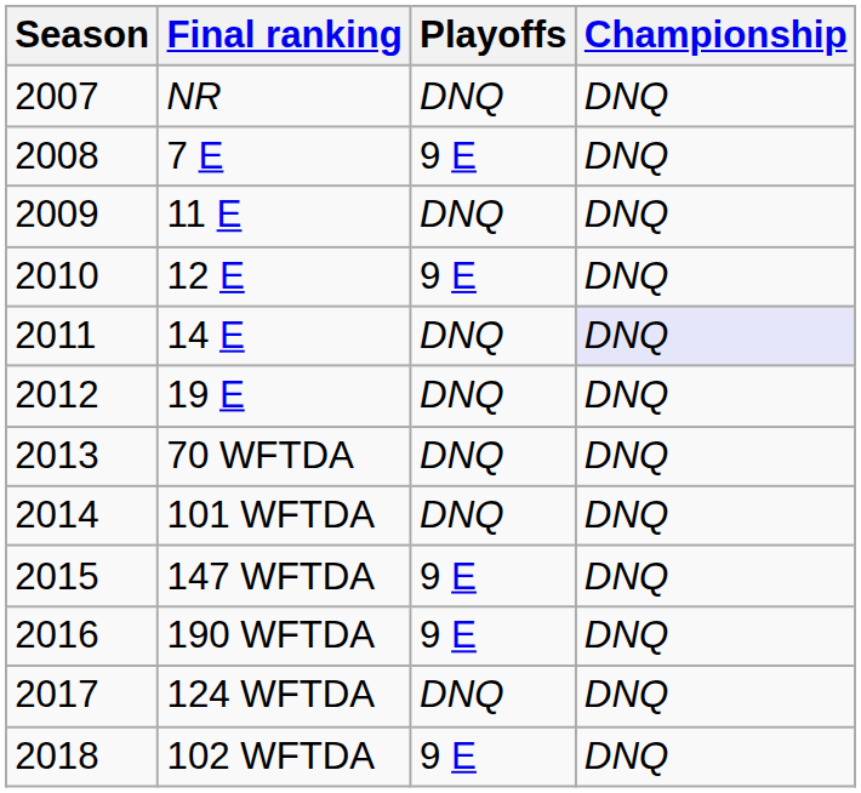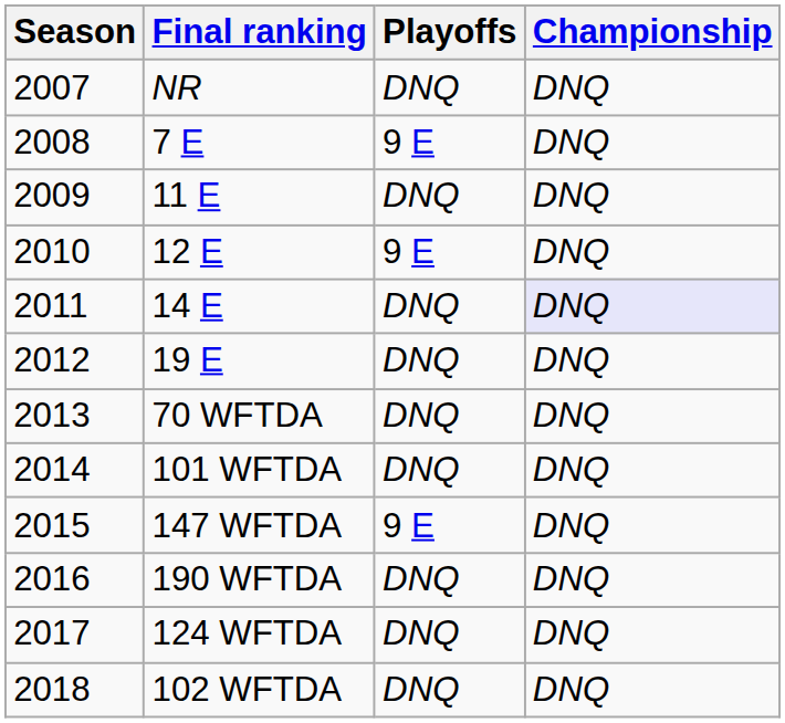 <table class="wikitable sortable">
 <tr>
 <th>Season</th>
 <th><a href='#'>Final ranking</a></th>
 <th>Playoffs</th>
 <th><a href='#'>Championship</a></th>
 </tr>
 <tr>
 <td>2007</td>
 <td><em>NR</em></td>
 <td><em>DNQ</em></td>
 <td><em>DNQ</em></td>
 </tr>
 <tr>
 <td>2008</td>
 <td>7 <a href='#'>E</a></td>
 <td>9 <a href='#'>E</a></td>
 <td><em>DNQ</em></td>
 </tr>
 <tr>
 <td>2009</td>
 <td>11 <a href='#'>E</a></td>
 <td><em>DNQ</em></td>
 <td><em>DNQ</em></td>
 </tr>
 <tr>
 <td>2010</td>
 <td>12 <a href='#'>E</a></td>
 <td>9 <a href='#'>E</a></td>
 <td><em>DNQ</em></td>
 </tr>
 <tr>
 <td>2011</td>
 <td>14 <a href='#'>E</a></td>
 <td><em>DNQ</em></td>
 <td style="background: lavender;"><em>DNQ</em></td>
 </tr>
 <tr>
 <td>2012</td>
 <td>19 <a href='#'>E</a></td>
 <td><em>DNQ</em></td>
 <td><em>DNQ</em></td>
 </tr>
 <tr>
 <td>2013</td>
 <td>70 WFTDA</td>
 <td><em>DNQ</em></td>
 <td><em>DNQ</em></td>
 </tr>
 <tr>
 <td>2014</td>
 <td>101 WFTDA</td>
 <td><em>DNQ</em></td>
 <td><em>DNQ</em></td>
 </tr>
 <tr>
 <td>2015</td>
 <td>147 WFTDA</td>
 <td>9 <a href='#'>E</a></td>
 <td><em>DNQ</em></td>
 </tr>
 <tr>
 <td>2016</td>
 <td>190 WFTDA</td>
-<td>9 <a href='#'>E</a></td>
+<td><em>DNQ</em></td>
 <td><em>DNQ</em></td>
 </tr>
 <tr>
 <td>2017</td>
 <td>124 WFTDA</td>
 <td><em>DNQ</em></td>
 <td><em>DNQ</em></td>
 </tr>
 <tr>
 <td>2018</td>
 <td>102 WFTDA</td>
-<td>9 <a href='#'>E</a></td>
+<td><em>DNQ</em></td>
 <td><em>DNQ</em></td>
 </tr>
 </table>
